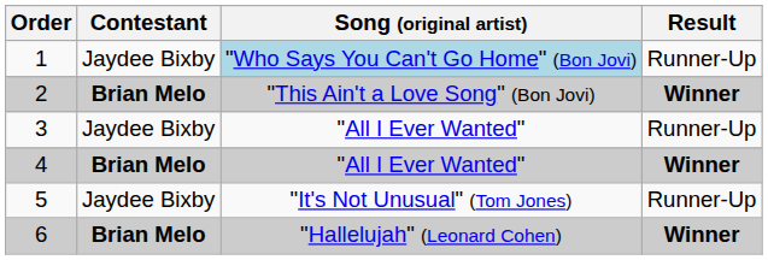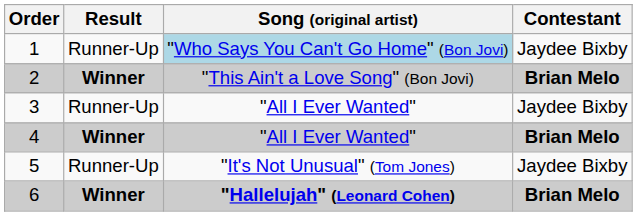 <table class="wikitable plainrowheaders" style="text-align:center;">
 <tr>
 <th>Order</th>
+<th>Result</th>
+<th>Song <small>(original artist)</small></th>
 <th>Contestant</th>
-<th>Song <small>(original artist)</small></th>
-<th>Result</th>
 </tr>
 <tr>
 <td>1</td>
+<td>Runner-Up</td>
+<td style="background: lightblue;">"<a href='#'>Who Says You Can't Go Home</a>" <small>(<a href='#'>Bon Jovi</a>)</small></td>
 <td>Jaydee Bixby</td>
-<td style="background: lightblue;">"<a href='#'>Who Says You Can't Go Home</a>" <small>(<a href='#'>Bon Jovi</a>)</small></td>
-<td>Runner-Up</td>
 </tr>
 <tr style="background:#ccc;">
 <td>2</td>
+<td><strong>Winner</strong></td>
+<td>"<a href='#'>This Ain't a Love Song</a>" <small>(Bon Jovi)</small></td>
 <td><strong>Brian Melo</strong></td>
-<td>"<a href='#'>This Ain't a Love Song</a>" <small>(Bon Jovi)</small></td>
-<td><strong>Winner</strong></td>
 </tr>
 <tr>
 <td>3</td>
+<td>Runner-Up</td>
+<td>"<a href='#'>All I Ever Wanted</a>"</td>
 <td>Jaydee Bixby</td>
-<td>"<a href='#'>All I Ever Wanted</a>"</td>
-<td>Runner-Up</td>
 </tr>
 <tr style="background:#ccc;">
 <td>4</td>
+<td><strong>Winner</strong></td>
+<td>"<a href='#'>All I Ever Wanted</a>"</td>
 <td><strong>Brian Melo</strong></td>
-<td>"<a href='#'>All I Ever Wanted</a>"</td>
-<td><strong>Winner</strong></td>
 </tr>
 <tr>
 <td>5</td>
+<td>Runner-Up</td>
+<td>"<a href='#'>It's Not Unusual</a>" <small>(<a href='#'>Tom Jones</a>)</small></td>
 <td>Jaydee Bixby</td>
-<td>"<a href='#'>It's Not Unusual</a>" <small>(<a href='#'>Tom Jones</a>)</small></td>
-<td>Runner-Up</td>
 </tr>
 <tr style="background:#ccc;">
 <td>6</td>
+<td><strong>Winner</strong></td>
+<td><strong>"<a href='#'>Hallelujah</a>" <small>(<a href='#'>Leonard Cohen</a>)</small></strong></td>
 <td><strong>Brian Melo</strong></td>
-<td>"<a href='#'>Hallelujah</a>" <small>(<a href='#'>Leonard Cohen</a>)</small></td>
-<td><strong>Winner</strong></td>
 </tr>
 </table>
